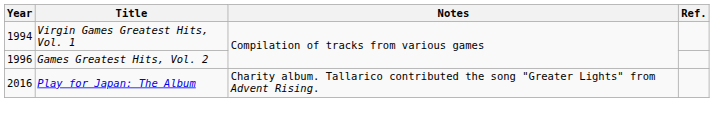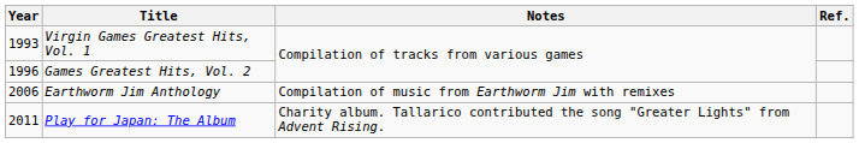 <table class="wikitable">
 <tr>
 <th>Year</th>
 <th>Title</th>
 <th>Notes</th>
 <th>Ref.</th>
 </tr>
 <tr>
-<td>1994</td>
+<td>1993</td>
 <td><em>Virgin Games Greatest Hits, Vol. 1</em></td>
 <td rowspan="2">Compilation of tracks from various games</td>
 <td></td>
 </tr>
 <tr>
 <td>1996</td>
 <td><em>Games Greatest Hits, Vol. 2</em></td>
 <td></td>
 </tr>
 <tr>
-<td>2016</td>
+<td>2006</td>
+<td><em>Earthworm Jim Anthology</em></td>
+<td>Compilation of music from <em>Earthworm Jim</em> with remixes</td>
+<td></td>
+</tr>
+<tr>
+<td>2011</td>
 <td><em><a href='#'>Play for Japan: The Album</a></em></td>
 <td>Charity album. Tallarico contributed the song "Greater Lights" from <em>Advent Rising</em>.</td>
 <td></td>
 </tr>
 </table>
